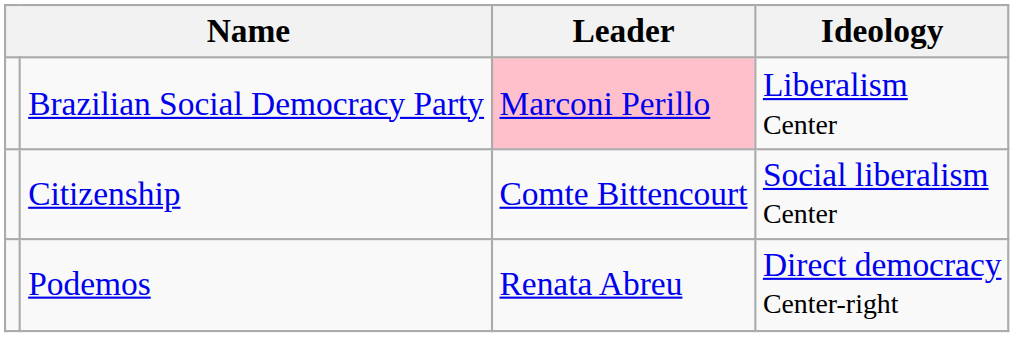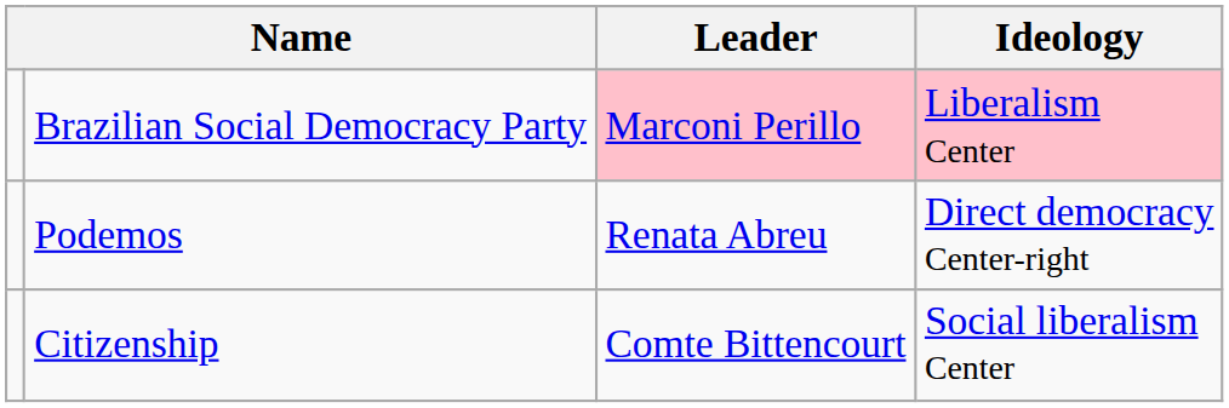 <table class="wikitable">
 <tr>
 <th colspan="2">Name</th>
 <th>Leader</th>
 <th>Ideology</th>
 </tr>
 <tr>
 <td></td>
 <td><a href='#'>Brazilian Social Democracy Party</a></td>
 <td style="background: pink;"><a href='#'>Marconi Perillo</a></td>
-<td><a href='#'>Liberalism</a><br><small>Center</small></td>
+<td style="background: pink;"><a href='#'>Liberalism</a><br><small>Center</small></td>
+</tr>
+<tr>
+<td></td>
+<td><a href='#'>Podemos</a></td>
+<td><a href='#'>Renata Abreu</a></td>
+<td><a href='#'>Direct democracy</a><br><small>Center-right</small></td>
 </tr>
 <tr>
 <td></td>
 <td><a href='#'>Citizenship</a></td>
 <td><a href='#'>Comte Bittencourt</a></td>
 <td><a href='#'>Social liberalism</a><br><small>Center</small></td>
 </tr>
-<tr>
-<td></td>
-<td><a href='#'>Podemos</a></td>
-<td><a href='#'>Renata Abreu</a></td>
-<td><a href='#'>Direct democracy</a><br><small>Center-right</small></td>
-</tr>
 </table>
